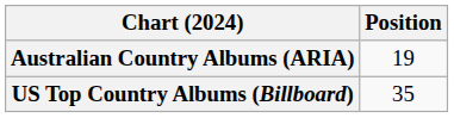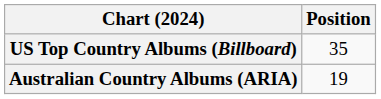 <table class="wikitable sortable plainrowheaders" style="text-align:center">
 <tr>
 <th scope="col">Chart (2024)</th>
 <th scope="col">Position</th>
 </tr>
 <tr>
+<th scope="row">US Top Country Albums (<em>Billboard</em>)</th>
+<td>35</td>
+</tr>
+<tr>
 <th scope="row">Australian Country Albums (ARIA)</th>
 <td>19</td>
 </tr>
-<tr>
-<th scope="row">US Top Country Albums (<em>Billboard</em>)</th>
-<td>35</td>
-</tr>
 </table>
